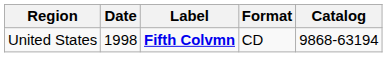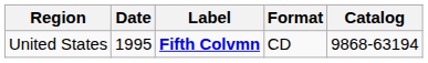 <table class="wikitable">
 <tr>
 <th>Region</th>
 <th>Date</th>
 <th>Label</th>
 <th>Format</th>
 <th>Catalog</th>
 </tr>
 <tr>
 <td>United States</td>
-<td>1998</td>
+<td>1995</td>
 <td><strong><a href='#'>Fifth Colvmn</a></strong></td>
 <td>CD</td>
 <td>9868-63194</td>
 </tr>
 </table>
